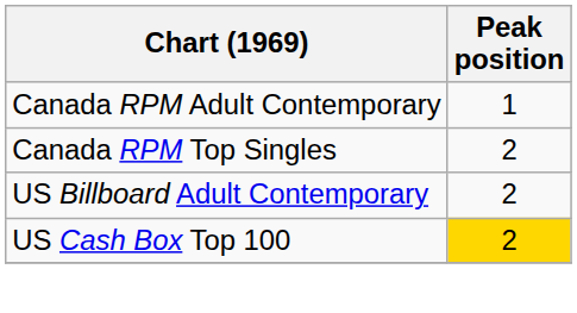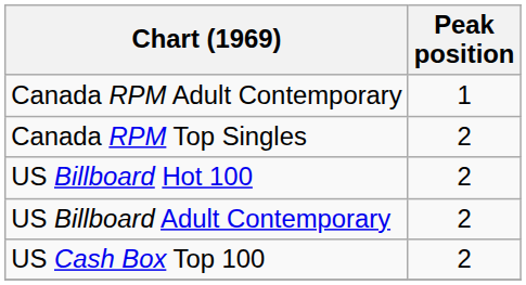 <table class="wikitable sortable">
 <tr>
 <th>Chart (1969)</th>
 <th>Peak<br>position</th>
 </tr>
 <tr>
 <td>Canada <em>RPM</em> Adult Contemporary</td>
 <td style="text-align:center;">1</td>
 </tr>
 <tr>
 <td>Canada <em><a href='#'>RPM</a></em> Top Singles</td>
 <td style="text-align:center;">2</td>
 </tr>
 <tr>
+<td>US <em><a href='#'>Billboard</a></em> <a href='#'>Hot 100</a></td>
+<td style="text-align:center;">2</td>
+</tr>
+<tr>
 <td>US <em>Billboard</em> <a href='#'>Adult Contemporary</a></td>
 <td style="text-align:center;">2</td>
 </tr>
 <tr>
 <td>US <a href='#'><em>Cash Box</em></a> Top 100</td>
-<td align="center" style="background: gold;">2</td>
+<td align="center">2</td>
 </tr>
 <tr>
 </tr>
 </table>
